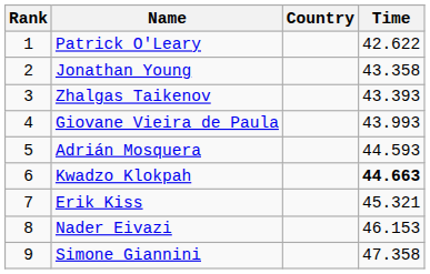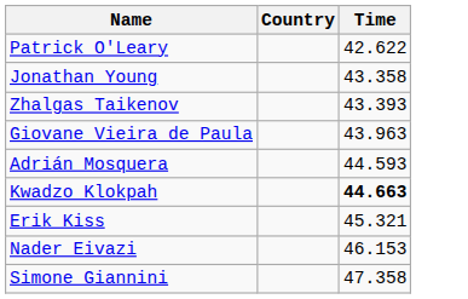 <table class="wikitable" style="text-align:center">
 <tr>
-<th>Rank</th>
 <th>Name</th>
 <th>Country</th>
 <th>Time</th>
 </tr>
 <tr>
-<td>1</td>
 <td align="left"><a href='#'>Patrick O'Leary</a></td>
 <td align="left"></td>
 <td>42.622</td>
 </tr>
 <tr>
-<td>2</td>
 <td align="left"><a href='#'>Jonathan Young</a></td>
 <td align="left"></td>
 <td>43.358</td>
 </tr>
 <tr>
-<td>3</td>
 <td align="left"><a href='#'>Zhalgas Taikenov</a></td>
 <td align="left"></td>
 <td>43.393</td>
 </tr>
 <tr>
-<td>4</td>
 <td align="left"><a href='#'>Giovane Vieira de Paula</a></td>
 <td align="left"></td>
-<td>43.993</td>
+<td>43.963</td>
 </tr>
 <tr>
-<td>5</td>
 <td align="left"><a href='#'>Adrián Mosquera</a></td>
 <td align="left"></td>
 <td>44.593</td>
 </tr>
 <tr>
-<td>6</td>
 <td align="left"><a href='#'>Kwadzo Klokpah</a></td>
 <td align="left"></td>
 <td><strong>44.663</strong></td>
 </tr>
 <tr>
-<td>7</td>
 <td align="left"><a href='#'>Erik Kiss</a></td>
 <td align="left"></td>
 <td>45.321</td>
 </tr>
 <tr>
-<td>8</td>
 <td align="left"><a href='#'>Nader Eivazi</a></td>
 <td align="left"></td>
 <td>46.153</td>
 </tr>
 <tr>
-<td>9</td>
 <td align="left"><a href='#'>Simone Giannini</a></td>
 <td align="left"></td>
 <td>47.358</td>
 </tr>
 </table>
